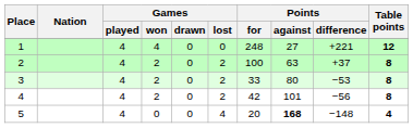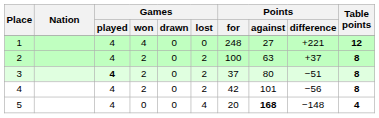 <table class="wikitable">
 <tr>
 <th rowspan=2 width="8%">Place</th>
 <th rowspan=2 width="20%">Nation</th>
 <th colspan=4 width="32%">Games</th>
 <th colspan=3 width="30%">Points</th>
 <th rowspan=2 width="10%">Table<br>points</th>
 </tr>
 <tr>
 <th width="8%">played</th>
 <th width="8%">won</th>
 <th width="8%">drawn</th>
 <th width="8%">lost</th>
 <th width="10%">for</th>
 <th width="10%">against</th>
 <th width="10%">difference</th>
 </tr>
 <tr>
 </tr>
 <tr bgcolor=#C0FFC0 align=center>
 <td>1</td>
 <td align=left></td>
 <td>4</td>
 <td>4</td>
 <td>0</td>
 <td>0</td>
 <td>248</td>
 <td>27</td>
 <td>+221</td>
 <td><strong>12</strong></td>
 </tr>
 <tr bgcolor=#C0FFC0 align=center>
 <td>2</td>
 <td align=left></td>
 <td>4</td>
 <td>2</td>
 <td>0</td>
 <td>2</td>
 <td>100</td>
 <td>63</td>
 <td>+37</td>
 <td><strong>8</strong></td>
 </tr>
 <tr bgcolor=#E0FFE0 align=center>
 <td>3</td>
 <td align=left></td>
-<td>4</td>
+<td><strong>4</strong></td>
 <td>2</td>
 <td>0</td>
 <td>2</td>
-<td>33</td>
+<td>37</td>
 <td>80</td>
-<td>−53</td>
+<td>−51</td>
 <td><strong>8</strong></td>
 </tr>
 <tr bgcolor=#ffffff align=center>
 <td>4</td>
 <td align=left></td>
 <td>4</td>
 <td>2</td>
 <td>0</td>
 <td>2</td>
 <td>42</td>
 <td>101</td>
 <td>−56</td>
 <td><strong>8</strong></td>
 </tr>
 <tr bgcolor=#ffffff align=center>
 <td>5</td>
 <td align=left></td>
 <td>4</td>
 <td>0</td>
 <td>0</td>
 <td>4</td>
 <td>20</td>
 <td><strong>168</strong></td>
 <td>−148</td>
 <td><strong>4</strong></td>
 </tr>
 </table>
